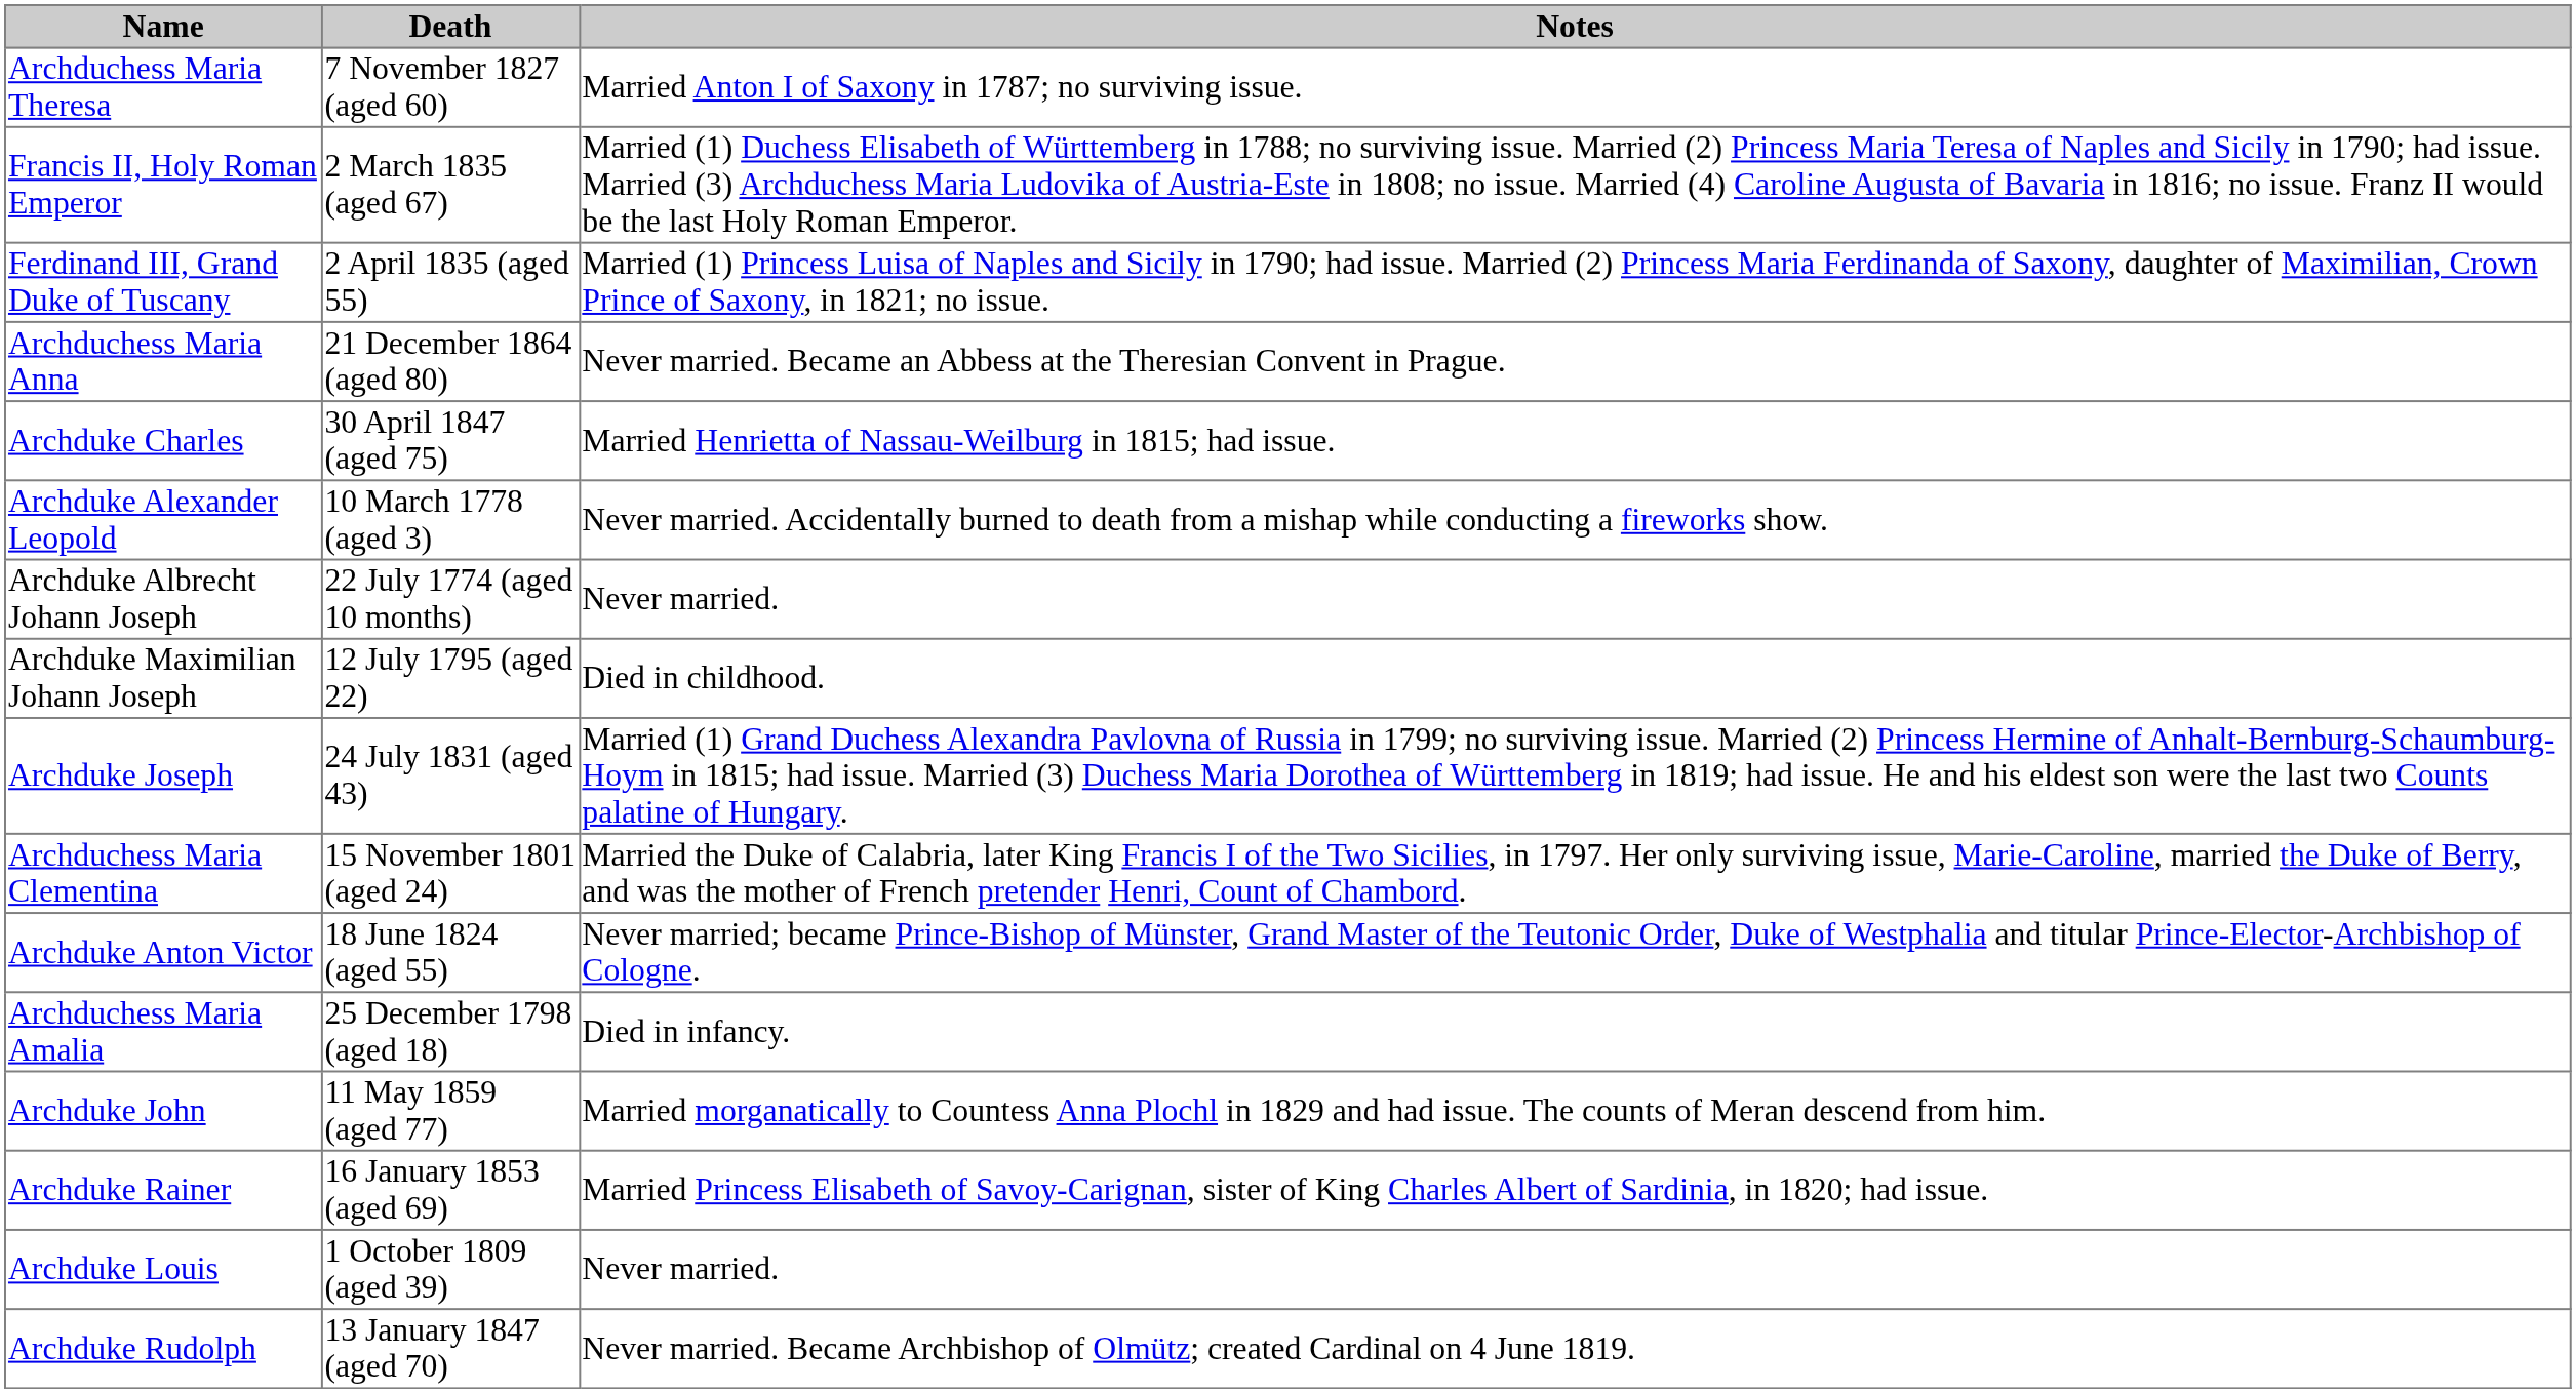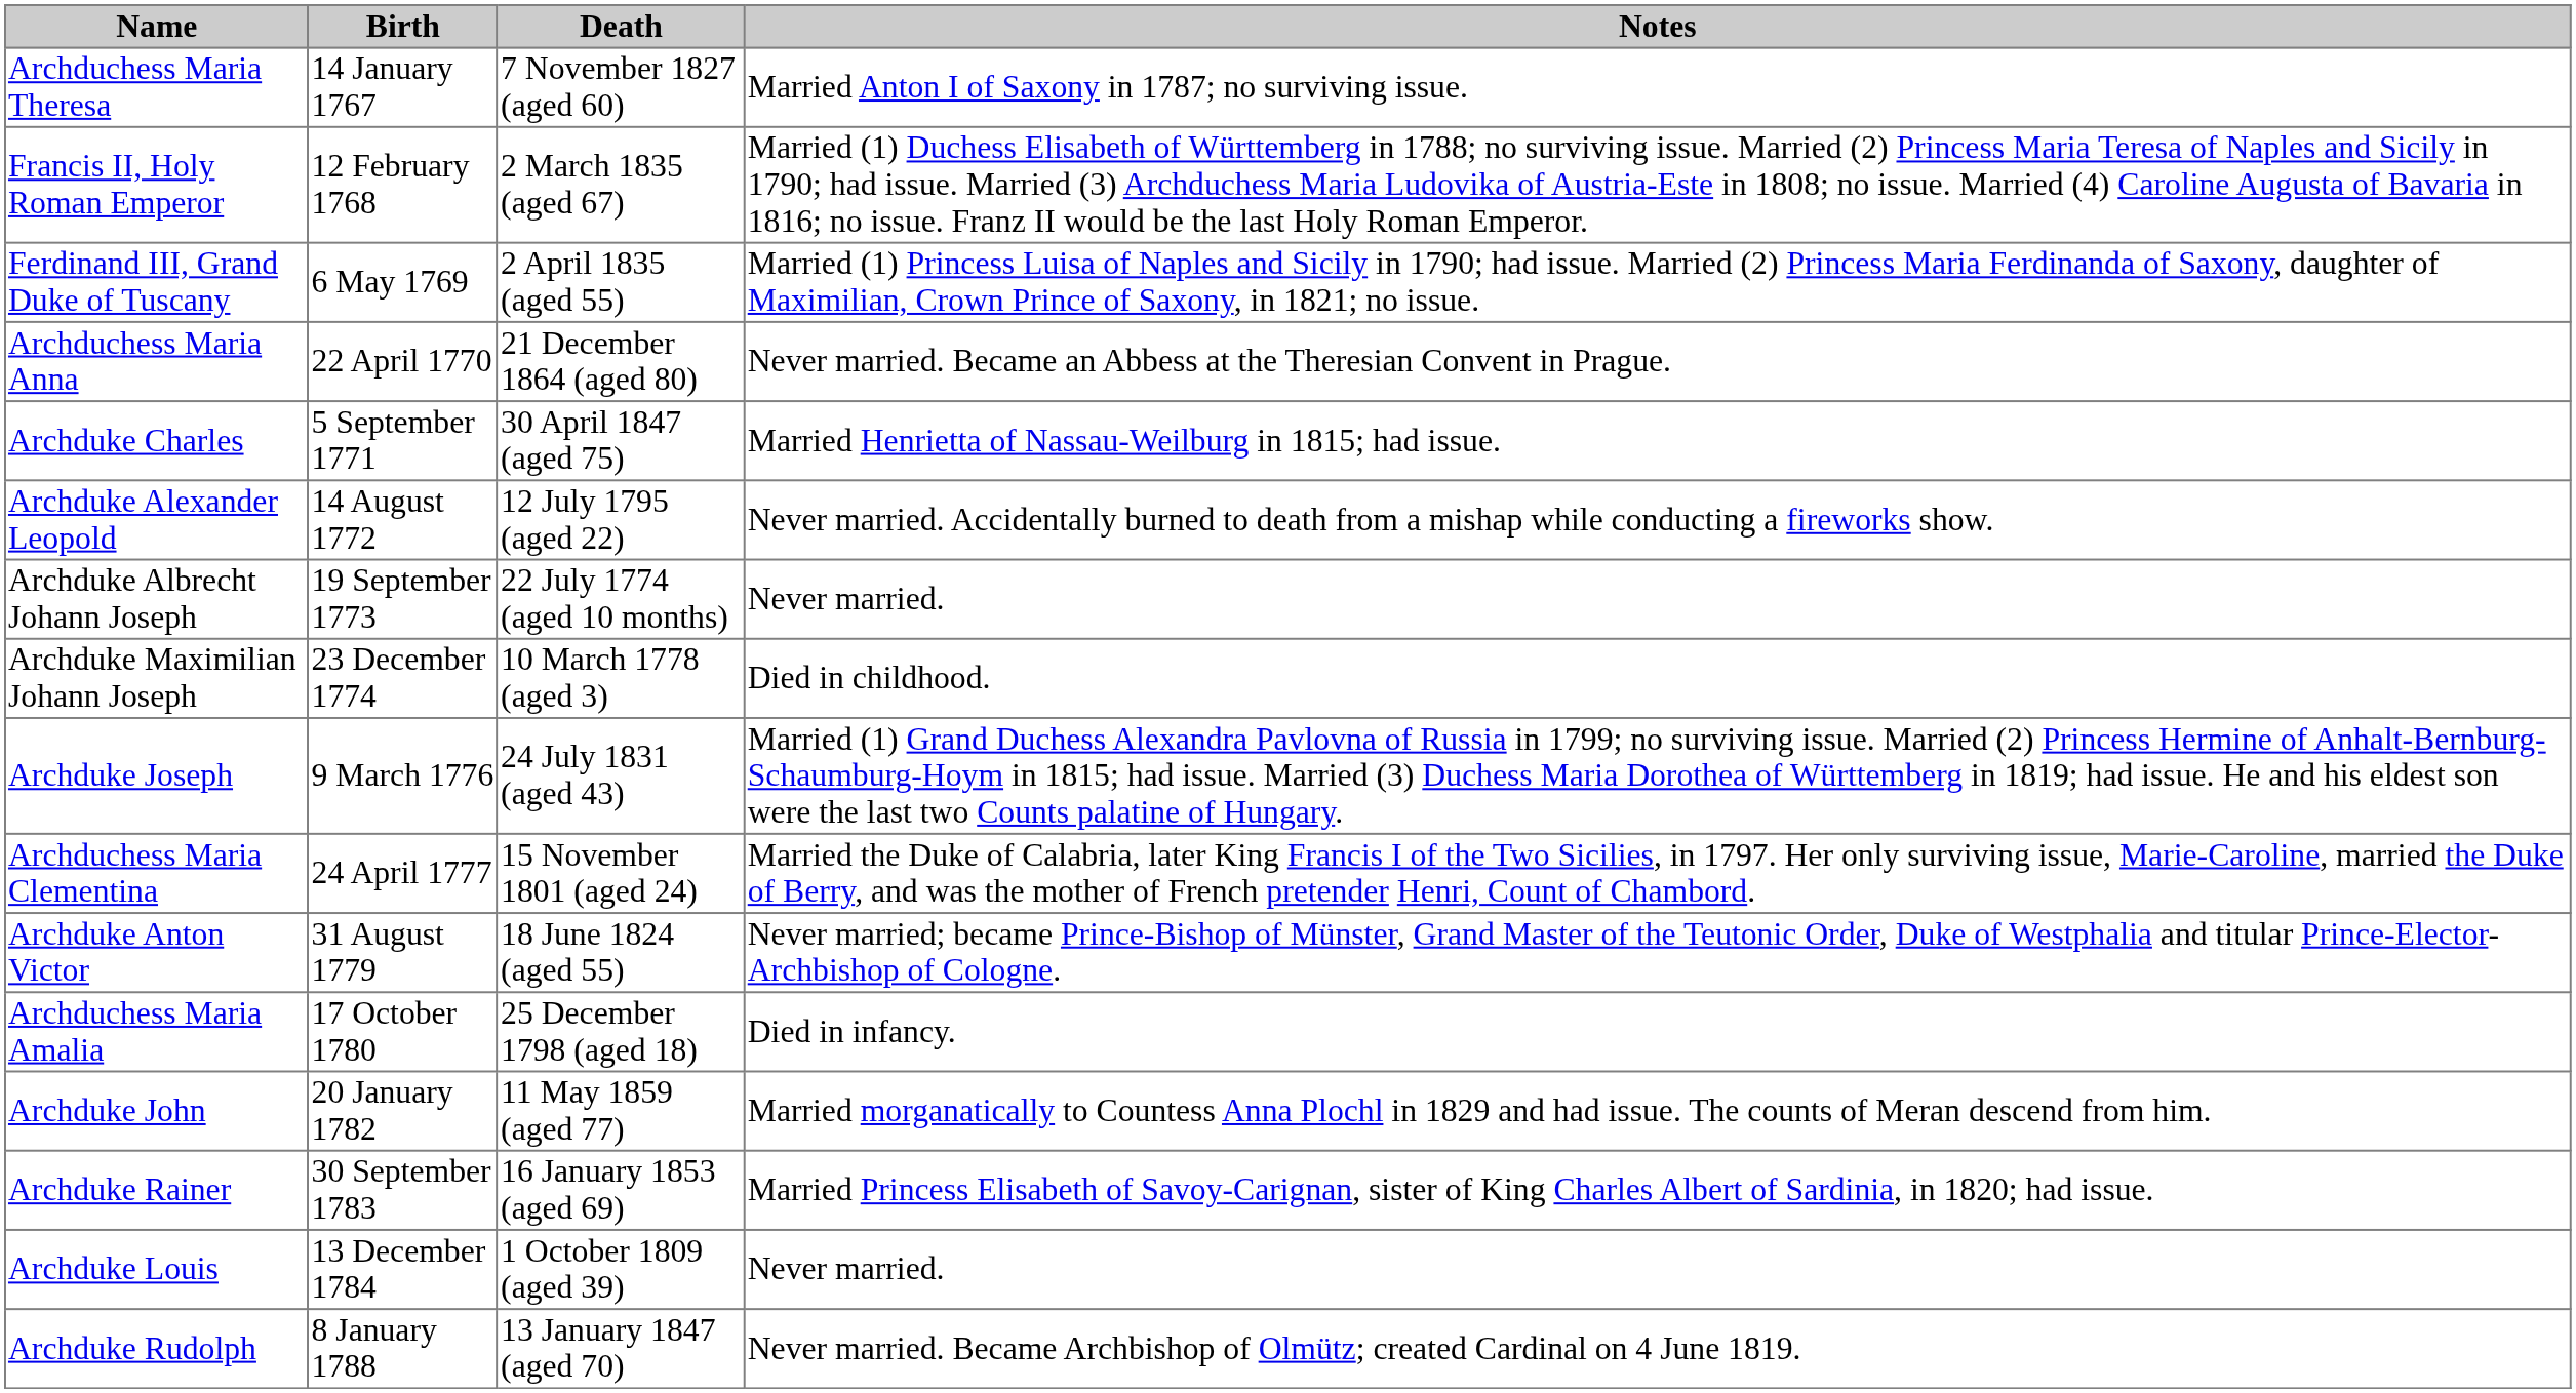 <table border="1" style="border-collapse: collapse;">
 <tr bgcolor="cccccc">
 <th>Name</th>
+<th>Birth</th>
 <th>Death</th>
 <th>Notes</th>
 </tr>
 <tr>
 <td><a href='#'>Archduchess Maria Theresa</a></td>
+<td>14 January 1767</td>
 <td>7 November 1827 (aged 60)</td>
 <td>Married <a href='#'>Anton I of Saxony</a> in 1787; no surviving issue.</td>
 </tr>
 <tr>
 <td><a href='#'>Francis II, Holy Roman Emperor</a></td>
+<td>12 February 1768</td>
 <td>2 March 1835 (aged 67)</td>
 <td>Married (1) <a href='#'>Duchess Elisabeth of Württemberg</a> in 1788; no surviving issue. Married (2) <a href='#'>Princess Maria Teresa of Naples and Sicily</a> in 1790; had issue. Married (3) <a href='#'>Archduchess Maria Ludovika of Austria-Este</a> in 1808; no issue. Married (4) <a href='#'>Caroline Augusta of Bavaria</a> in 1816; no issue. Franz II would be the last Holy Roman Emperor.</td>
 </tr>
 <tr>
 <td><a href='#'>Ferdinand III, Grand Duke of Tuscany</a></td>
+<td>6 May 1769</td>
 <td>2 April 1835 (aged 55)</td>
 <td>Married (1) <a href='#'>Princess Luisa of Naples and Sicily</a> in 1790; had issue. Married (2) <a href='#'>Princess Maria Ferdinanda of Saxony</a>, daughter of <a href='#'>Maximilian, Crown Prince of Saxony</a>, in 1821; no issue.</td>
 </tr>
 <tr>
 <td><a href='#'>Archduchess Maria Anna</a></td>
+<td>22 April 1770</td>
 <td>21 December 1864 (aged 80)</td>
 <td>Never married. Became an Abbess at the Theresian Convent in Prague.</td>
 </tr>
 <tr>
 <td><a href='#'>Archduke Charles</a></td>
+<td>5 September 1771</td>
 <td>30 April 1847 (aged 75)</td>
 <td>Married <a href='#'>Henrietta of Nassau-Weilburg</a> in 1815; had issue.</td>
 </tr>
 <tr>
 <td><a href='#'>Archduke Alexander Leopold</a></td>
-<td>10 March 1778 (aged 3)</td>
+<td>14 August 1772</td>
+<td>12 July 1795 (aged 22)</td>
 <td>Never married. Accidentally burned to death from a mishap while conducting a <a href='#'>fireworks</a> show.</td>
 </tr>
 <tr>
 <td>Archduke Albrecht Johann Joseph</td>
+<td>19 September 1773</td>
 <td>22 July 1774 (aged 10 months)</td>
 <td>Never married.</td>
 </tr>
 <tr>
 <td>Archduke Maximilian Johann Joseph</td>
-<td>12 July 1795 (aged 22)</td>
+<td>23 December 1774</td>
+<td>10 March 1778 (aged 3)</td>
 <td>Died in childhood.</td>
 </tr>
 <tr>
 <td><a href='#'>Archduke Joseph</a></td>
+<td>9 March 1776</td>
 <td>24 July 1831 (aged 43)</td>
 <td>Married (1) <a href='#'>Grand Duchess Alexandra Pavlovna of Russia</a> in 1799; no surviving issue. Married (2) <a href='#'>Princess Hermine of Anhalt-Bernburg-Schaumburg-Hoym</a> in 1815; had issue. Married (3) <a href='#'>Duchess Maria Dorothea of Württemberg</a> in 1819; had issue. He and his eldest son were the last two <a href='#'>Counts palatine of Hungary</a>.</td>
 </tr>
 <tr>
 <td><a href='#'>Archduchess Maria Clementina</a></td>
+<td>24 April 1777</td>
 <td>15 November 1801 (aged 24)</td>
 <td>Married the Duke of Calabria, later King <a href='#'>Francis I of the Two Sicilies</a>, in 1797. Her only surviving issue, <a href='#'>Marie-Caroline</a>, married <a href='#'>the Duke of Berry</a>, and was the mother of French <a href='#'>pretender</a> <a href='#'>Henri, Count of Chambord</a>.</td>
 </tr>
 <tr>
 <td><a href='#'>Archduke Anton Victor</a></td>
+<td>31 August 1779</td>
 <td>18 June 1824 (aged 55)</td>
 <td>Never married; became <a href='#'>Prince-Bishop of Münster</a>, <a href='#'>Grand Master of the Teutonic Order</a>, <a href='#'>Duke of Westphalia</a> and titular <a href='#'>Prince-Elector</a>-<a href='#'>Archbishop of Cologne</a>.</td>
 </tr>
 <tr>
 <td><a href='#'>Archduchess Maria Amalia</a></td>
+<td>17 October 1780</td>
 <td>25 December 1798 (aged 18)</td>
 <td>Died in infancy.</td>
 </tr>
 <tr>
 <td><a href='#'>Archduke John</a></td>
+<td>20 January 1782</td>
 <td>11 May 1859 (aged 77)</td>
 <td>Married <a href='#'>morganatically</a> to Countess <a href='#'>Anna Plochl</a> in 1829 and had issue. The counts of Meran descend from him.</td>
 </tr>
 <tr>
 <td><a href='#'>Archduke Rainer</a></td>
+<td>30 September 1783</td>
 <td>16 January 1853 (aged 69)</td>
 <td>Married <a href='#'>Princess Elisabeth of Savoy-Carignan</a>, sister of King <a href='#'>Charles Albert of Sardinia</a>, in 1820; had issue.</td>
 </tr>
 <tr>
 <td><a href='#'>Archduke Louis</a></td>
+<td>13 December 1784</td>
 <td>1 October 1809 (aged 39)</td>
 <td>Never married.</td>
 </tr>
 <tr>
 <td><a href='#'>Archduke Rudolph</a></td>
+<td>8 January 1788</td>
 <td>13 January 1847 (aged 70)</td>
 <td>Never married. Became Archbishop of <a href='#'>Olmütz</a>; created Cardinal on 4 June 1819.</td>
 </tr>
 </table>
